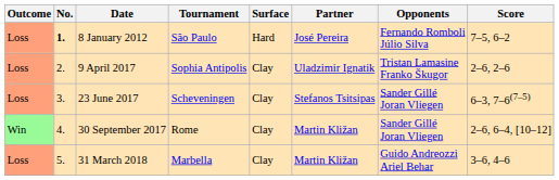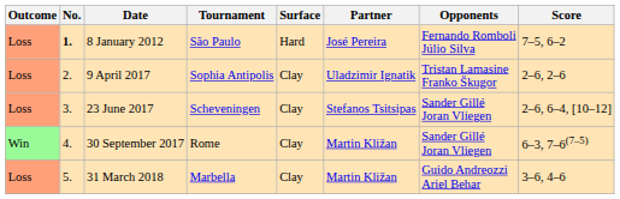 <table class=wikitable>
 <tr>
 <th>Outcome</th>
 <th>No.</th>
 <th>Date</th>
 <th>Tournament</th>
 <th>Surface</th>
 <th>Partner</th>
 <th>Opponents</th>
 <th>Score</th>
 </tr>
 <tr bgcolor=moccasin>
 <td style="background:#ffa07a;">Loss</td>
 <td><strong>1.</strong></td>
 <td>8 January 2012</td>
 <td><a href='#'>São Paulo</a></td>
 <td>Hard</td>
 <td> <a href='#'>José Pereira</a></td>
 <td> <a href='#'>Fernando Romboli</a><br> <a href='#'>Júlio Silva</a></td>
 <td>7–5, 6–2</td>
 </tr>
 <tr bgcolor=moccasin>
 <td style="background:#ffa07a;">Loss</td>
 <td>2.</td>
 <td>9 April 2017</td>
 <td><a href='#'>Sophia Antipolis</a></td>
 <td>Clay</td>
 <td> <a href='#'>Uladzimir Ignatik</a></td>
 <td> <a href='#'>Tristan Lamasine</a><br> <a href='#'>Franko Škugor</a></td>
 <td>2–6, 2–6</td>
 </tr>
 <tr bgcolor=moccasin>
 <td style="background:#ffa07a;">Loss</td>
 <td>3.</td>
 <td>23 June 2017</td>
 <td><a href='#'>Scheveningen</a></td>
 <td>Clay</td>
 <td> <a href='#'>Stefanos Tsitsipas</a></td>
 <td> <a href='#'>Sander Gillé</a><br> <a href='#'>Joran Vliegen</a></td>
-<td>6–3, 7–6<sup>(7–5)</sup></td>
+<td>2–6, 6–4, [10–12]</td>
 </tr>
 <tr bgcolor=moccasin>
 <td style="background:#98fb98;">Win</td>
 <td>4.</td>
 <td>30 September 2017</td>
 <td>Rome</td>
 <td>Clay</td>
 <td> <a href='#'>Martin Kližan</a></td>
 <td> <a href='#'>Sander Gillé</a><br> <a href='#'>Joran Vliegen</a></td>
-<td>2–6, 6–4, [10–12]</td>
+<td>6–3, 7–6<sup>(7–5)</sup></td>
 </tr>
 <tr bgcolor=moccasin>
 <td style="background:#ffa07a;">Loss</td>
 <td>5.</td>
 <td>31 March 2018</td>
 <td><a href='#'>Marbella</a></td>
 <td>Clay</td>
 <td> <a href='#'>Martin Kližan</a></td>
 <td> <a href='#'>Guido Andreozzi</a><br> <a href='#'>Ariel Behar</a></td>
 <td>3–6, 4–6</td>
 </tr>
 </table>
